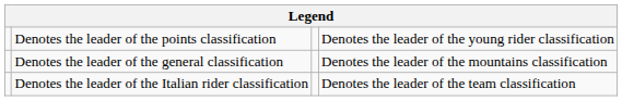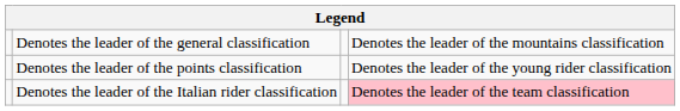 <table class="wikitable">
 <tr>
 <th colspan="4">Legend</th>
+</tr>
+<tr>
+<td></td>
+<td>Denotes the leader of the general classification</td>
+<td></td>
+<td>Denotes the leader of the mountains classification</td>
 </tr>
 <tr>
 <td></td>
 <td>Denotes the leader of the points classification</td>
 <td></td>
 <td>Denotes the leader of the young rider classification</td>
 </tr>
 <tr>
 <td></td>
-<td>Denotes the leader of the general classification</td>
-<td></td>
-<td>Denotes the leader of the mountains classification</td>
-</tr>
-<tr>
-<td></td>
 <td>Denotes the leader of the Italian rider classification</td>
 <td></td>
-<td>Denotes the leader of the team classification</td>
+<td style="background: pink;">Denotes the leader of the team classification</td>
 </tr>
 </table>
